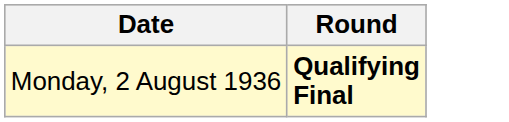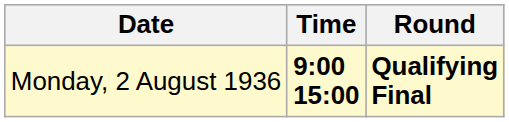 <table class="wikitable">
 <tr>
 <th>Date</th>
+<th>Time</th>
 <th>Round</th>
 </tr>
 <tr style=background:lemonchiffon>
 <td>Monday, 2 August 1936</td>
+<td><strong>9:00</strong><br><strong>15:00</strong></td>
 <td><strong>Qualifying</strong><br><strong>Final</strong></td>
 </tr>
 </table>
